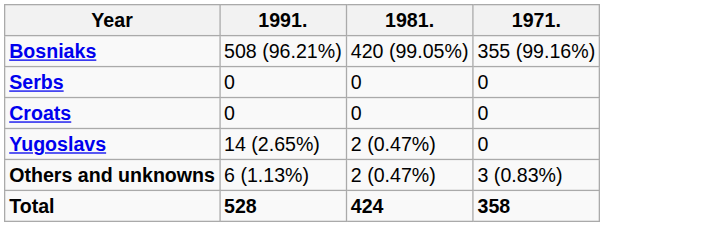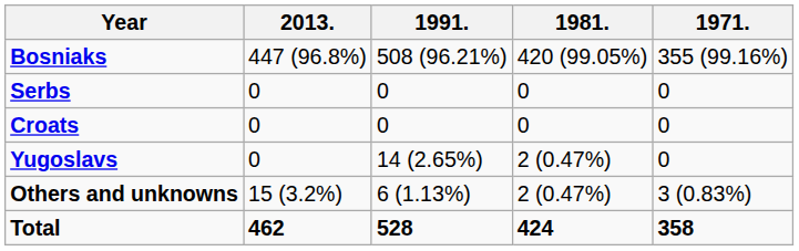 <table class="wikitable" style="font-size:95%;">
 <tr>
 <th>Year</th>
+<th>2013.</th>
 <th>1991.</th>
 <th>1981.</th>
 <th>1971.</th>
 </tr>
 <tr>
 <td><strong><a href='#'>Bosniaks</a></strong></td>
+<td>447 (96.8%)</td>
 <td>508 (96.21%)</td>
 <td>420 (99.05%)</td>
 <td>355 (99.16%)</td>
 </tr>
 <tr>
 <td><strong><a href='#'>Serbs</a></strong></td>
 <td>0</td>
 <td>0</td>
 <td>0</td>
+<td>0</td>
 </tr>
 <tr>
 <td><strong><a href='#'>Croats</a></strong></td>
 <td>0</td>
 <td>0</td>
 <td>0</td>
+<td>0</td>
 </tr>
 <tr>
 <td><strong><a href='#'>Yugoslavs</a></strong></td>
+<td>0</td>
 <td>14 (2.65%)</td>
 <td>2 (0.47%)</td>
 <td>0</td>
 </tr>
 <tr>
 <td><strong>Others and unknowns</strong></td>
+<td>15 (3.2%)</td>
 <td>6 (1.13%)</td>
 <td>2 (0.47%)</td>
 <td>3 (0.83%)</td>
 </tr>
 <tr>
 <td><strong>Total</strong></td>
+<td><strong>462</strong></td>
 <td><strong>528</strong></td>
 <td><strong>424</strong></td>
 <td><strong>358</strong></td>
 </tr>
 </table>
